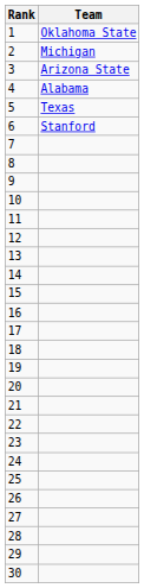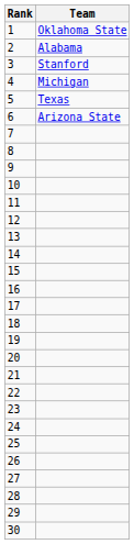 <table class=wikitable>
 <tr>
 <th>Rank</th>
 <th>Team</th>
 </tr>
 <tr>
 <td>1</td>
 <td><a href='#'>Oklahoma State</a></td>
 </tr>
 <tr>
 <td>2</td>
-<td><a href='#'>Michigan</a></td>
+<td><a href='#'>Alabama</a></td>
 </tr>
 <tr>
 <td>3</td>
-<td><a href='#'>Arizona State</a></td>
+<td><a href='#'>Stanford</a></td>
 </tr>
 <tr>
 <td>4</td>
-<td><a href='#'>Alabama</a></td>
+<td><a href='#'>Michigan</a></td>
 </tr>
 <tr>
 <td>5</td>
 <td><a href='#'>Texas</a></td>
 </tr>
 <tr>
 <td>6</td>
-<td><a href='#'>Stanford</a></td>
+<td><a href='#'>Arizona State</a></td>
 </tr>
 <tr>
 <td>7</td>
 <td></td>
 </tr>
 <tr>
 <td>8</td>
 <td></td>
 </tr>
 <tr>
 <td>9</td>
 <td></td>
 </tr>
 <tr>
 <td>10</td>
 <td></td>
 </tr>
 <tr>
 <td>11</td>
 <td></td>
 </tr>
 <tr>
 <td>12</td>
 <td></td>
 </tr>
 <tr>
 <td>13</td>
 <td></td>
 </tr>
 <tr>
 <td>14</td>
 <td></td>
 </tr>
 <tr>
 <td>15</td>
 <td></td>
 </tr>
 <tr>
 <td>16</td>
 <td></td>
 </tr>
 <tr>
 <td>17</td>
 <td></td>
 </tr>
 <tr>
 <td>18</td>
 <td></td>
 </tr>
 <tr>
 <td>19</td>
 <td></td>
 </tr>
 <tr>
 <td>20</td>
 <td></td>
 </tr>
 <tr>
 <td>21</td>
 <td></td>
 </tr>
 <tr>
 <td>22</td>
 <td></td>
 </tr>
 <tr>
 <td>23</td>
 <td></td>
 </tr>
 <tr>
 <td>24</td>
 <td></td>
 </tr>
 <tr>
 <td>25</td>
 <td></td>
 </tr>
 <tr>
 <td>26</td>
 <td></td>
 </tr>
 <tr>
 <td>27</td>
 <td></td>
 </tr>
 <tr>
 <td>28</td>
 <td></td>
 </tr>
 <tr>
 <td>29</td>
 <td></td>
 </tr>
 <tr>
 <td>30</td>
 <td></td>
 </tr>
 </table>
